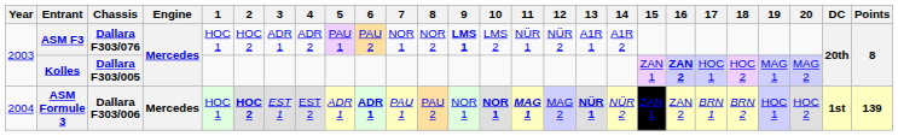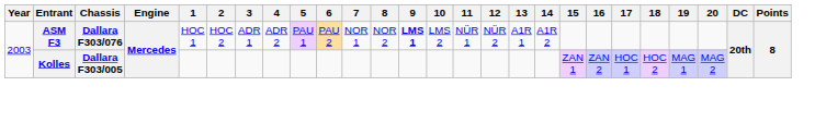 <table class="wikitable" style="text-align:center; font-size:90%">
 <tr>
 <th>Year</th>
 <th>Entrant</th>
 <th>Chassis</th>
 <th>Engine</th>
 <th>1</th>
 <th>2</th>
 <th>3</th>
 <th>4</th>
 <th>5</th>
 <th>6</th>
 <th>7</th>
 <th>8</th>
 <th>9</th>
 <th>10</th>
 <th>11</th>
 <th>12</th>
 <th>13</th>
 <th>14</th>
 <th>15</th>
 <th>16</th>
 <th>17</th>
 <th>18</th>
 <th>19</th>
 <th>20</th>
 <th>DC</th>
 <th>Points</th>
 </tr>
 <tr>
 <td rowspan=2><a href='#'>2003</a></td>
 <th><a href='#'>ASM F3</a></th>
 <th><a href='#'>Dallara</a> F303/076</th>
 <th rowspan=2><a href='#'>Mercedes</a></th>
 <td><a href='#'>HOC<br>1</a></td>
 <td><a href='#'>HOC<br>2</a></td>
 <td><a href='#'>ADR<br>1</a></td>
 <td><a href='#'>ADR<br>2</a></td>
 <td style="background:#EFCFFF;"><a href='#'>PAU<br>1</a><br></td>
 <td style="background:#FFDF9F;"><a href='#'>PAU<br>2</a><br></td>
 <td><a href='#'>NOR<br>1</a></td>
 <td><a href='#'>NOR<br>2</a></td>
 <td><strong><a href='#'>LMS<br>1</a></strong></td>
 <td><a href='#'>LMS<br>2</a></td>
 <td><a href='#'>NÜR<br>1</a></td>
 <td><a href='#'>NÜR<br>2</a></td>
 <td><a href='#'>A1R<br>1</a></td>
 <td><a href='#'>A1R<br>2</a></td>
 <td></td>
 <td></td>
 <td></td>
 <td></td>
 <td></td>
 <td></td>
 <th rowspan=2>20th</th>
 <th rowspan=2>8</th>
 </tr>
 <tr>
 <th><a href='#'>Kolles</a></th>
 <th><a href='#'>Dallara</a> F303/005</th>
 <td></td>
 <td></td>
 <td></td>
 <td></td>
 <td></td>
 <td></td>
 <td></td>
 <td></td>
 <td></td>
 <td></td>
 <td></td>
 <td></td>
 <td></td>
 <td></td>
 <td style="background:#EFCFFF;"><a href='#'>ZAN<br>1</a><br></td>
-<td style="background:#CFCFFF;"><strong><a href='#'>ZAN<br>2</a><br></strong></td>
+<td style="background:#CFCFFF;"><a href='#'>ZAN<br>2</a><br></td>
 <td style="background:#CFCFFF;"><a href='#'>HOC<br>1</a><br></td>
 <td style="background:#EFCFFF;"><a href='#'>HOC<br>2</a><br></td>
 <td style="background:#CFCFFF;"><a href='#'>MAG<br>1</a><br></td>
 <td style="background:#CFCFFF;"><a href='#'>MAG<br>2</a><br></td>
 </tr>
-<tr>
-<td><a href='#'>2004</a></td>
-<th><a href='#'>ASM Formule 3</a></th>
-<th>Dallara F303/006</th>
-<th>Mercedes</th>
-<td style="background:#DFFFDF;"><a href='#'>HOC<br>1</a><br></td>
-<td style="background:#DFDFDF;"><strong><a href='#'>HOC<br>2</a></strong><br></td>
-<td style="background:#DFDFDF;"><em><a href='#'>EST<br>1</a></em><br></td>
-<td style="background:#DFDFDF;"><a href='#'>EST<br>2</a><br></td>
-<td style="background:#FFFFBF;"><em><a href='#'>ADR<br>1</a></em><br></td>
-<td style="background:#DFFFDF;"><strong><a href='#'>ADR<br>1</a></strong><br></td>
-<td style="background:#FFFFBF;"><em><a href='#'>PAU<br>1</a></em><br></td>
-<td style="background:#FFDF9F;"><a href='#'>PAU<br>2</a><br></td>
-<td style="background:#DFFFDF;"><a href='#'>NOR<br>1</a><br></td>
-<td style="background:#DFDFDF;"><strong><a href='#'>NOR<br>1</a></strong><br></td>
-<td style="background:#FFFFBF;"><strong><em><a href='#'>MAG<br>1</a></em></strong><br></td>
-<td style="background:#CFCFFF;"><a href='#'>MAG<br>2</a><br></td>
-<td style="background:#DFDFDF;"><strong><a href='#'>NÜR<br>1</a></strong><br></td>
-<td style="background:#FFFFBF;"><em><a href='#'>NÜR<br>2</a></em><br></td>
-<td style="background:#000000; color:white"><a href='#'><span>ZAN<br>1</span></a><br></td>
-<td style="background:#FFFFBF;"><a href='#'>ZAN<br>2</a><br></td>
-<td style="background:#FFFFBF;"><em><a href='#'>BRN<br>1</a></em><br></td>
-<td style="background:#FFFFBF;"><em><a href='#'>BRN<br>2</a></em><br></td>
-<td style="background:#CFCFFF;"><a href='#'>HOC<br>1</a><br></td>
-<td style="background:#DFDFDF;"><a href='#'>HOC<br>2</a><br></td>
-<th style="background:#FFFFBF;">1st</th>
-<th style="background:#FFFFBF;">139</th>
-</tr>
 </table>
